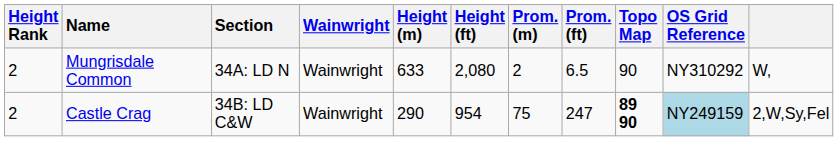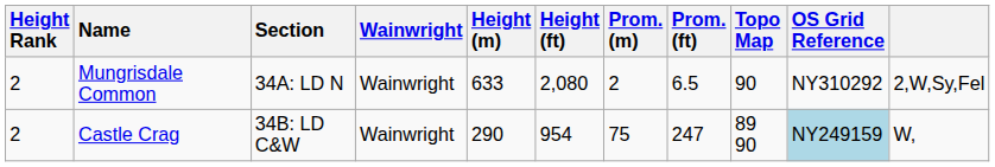 <table class="wikitable sortable" style="text-align:left">
 <tr>
 </tr>
 <tr>
 <th style="width:40px;text-align:left"><a href='#'>Height</a> Rank</th>
 <th style="width:140px;text-align:left">Name</th>
 <th style="width:80px;text-align:left">Section</th>
 <th style="width:80px;text-align:left"><a href='#'>Wainwright</a></th>
 <th style="width:40px;text-align:left"><a href='#'>Height</a> (m)</th>
 <th style="width:40px;text-align:left"><a href='#'>Height</a> (ft)</th>
 <th style="width:40px;text-align:left"><a href='#'>Prom.</a> (m)</th>
 <th style="width:40px;text-align:left"><a href='#'>Prom.</a> (ft)</th>
 <th style="width:40px;text-align:left"><a href='#'>Topo Map</a></th>
 <th style="width:40px;text-align:left"><a href='#'>OS Grid Reference</a></th>
 <th style="width:60px;text-align:left"></th>
 </tr>
 <tr>
 <td>2</td>
 <td><a href='#'>Mungrisdale Common</a></td>
 <td>34A: LD N</td>
 <td>Wainwright</td>
 <td>633</td>
 <td>2,080</td>
 <td>2</td>
 <td>6.5</td>
 <td>90</td>
 <td>NY310292</td>
-<td>W,</td>
+<td>2,W,Sy,Fel</td>
 </tr>
 <tr>
 <td>2</td>
 <td><a href='#'>Castle Crag</a></td>
 <td>34B: LD C&W</td>
 <td>Wainwright</td>
 <td>290</td>
 <td>954</td>
 <td>75</td>
 <td>247</td>
-<td><strong>89 90</strong></td>
+<td>89 90</td>
 <td style="background: lightblue;">NY249159</td>
-<td>2,W,Sy,Fel</td>
+<td>W,</td>
 </tr>
 </table>
